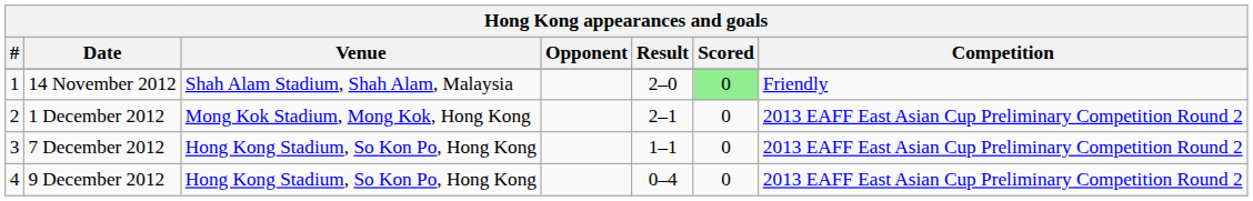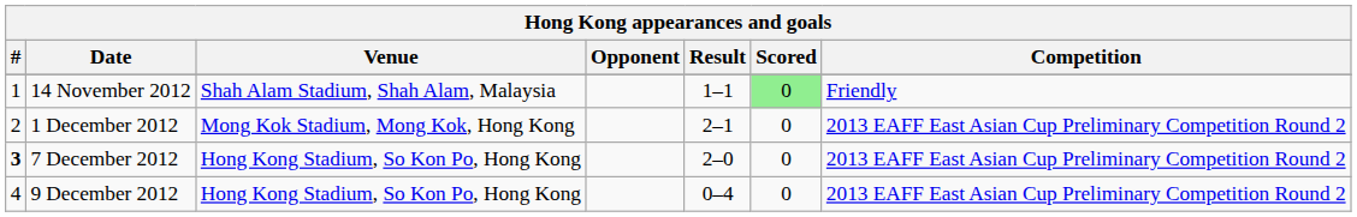 <table class="wikitable collapsible collapsed" style="font-size:90%; text-align: left;" align=center>
 <tr>
 <th colspan="7"><strong>Hong Kong appearances and goals</strong></th>
 </tr>
 <tr bgcolor="#CCCCCC" align="center">
 <th>#</th>
 <th>Date</th>
 <th>Venue</th>
 <th>Opponent</th>
 <th>Result</th>
 <th>Scored</th>
 <th>Competition</th>
 </tr>
 <tr style="background-color:#89CFF0">
 </tr>
 <tr>
 <td>1</td>
 <td>14 November 2012</td>
 <td><a href='#'>Shah Alam Stadium</a>, <a href='#'>Shah Alam</a>, Malaysia</td>
 <td></td>
-<td align=center>2–0</td>
+<td align=center>1–1</td>
 <td align=center style="background: lightgreen;">0</td>
 <td><a href='#'>Friendly</a></td>
 </tr>
 <tr>
 <td>2</td>
 <td>1 December 2012</td>
 <td><a href='#'>Mong Kok Stadium</a>, <a href='#'>Mong Kok</a>, Hong Kong</td>
 <td></td>
 <td align=center>2–1</td>
 <td align=center>0</td>
 <td><a href='#'>2013 EAFF East Asian Cup Preliminary Competition Round 2</a></td>
 </tr>
 <tr>
-<td>3</td>
+<td><strong>3</strong></td>
 <td>7 December 2012</td>
 <td><a href='#'>Hong Kong Stadium</a>, <a href='#'>So Kon Po</a>, Hong Kong</td>
 <td></td>
-<td align=center>1–1</td>
+<td align=center>2–0</td>
 <td align=center>0</td>
 <td><a href='#'>2013 EAFF East Asian Cup Preliminary Competition Round 2</a></td>
 </tr>
 <tr>
 <td>4</td>
 <td>9 December 2012</td>
 <td><a href='#'>Hong Kong Stadium</a>, <a href='#'>So Kon Po</a>, Hong Kong</td>
 <td></td>
 <td align=center>0–4</td>
 <td align=center>0</td>
 <td><a href='#'>2013 EAFF East Asian Cup Preliminary Competition Round 2</a></td>
 </tr>
 </table>
